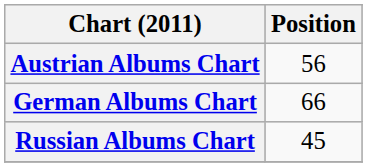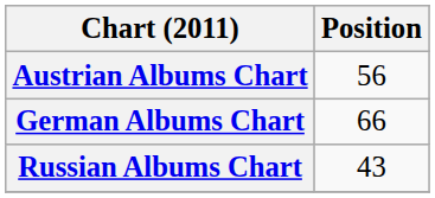 <table class="wikitable sortable plainrowheaders" style="text-align:center">
 <tr>
 <th scope="col ">Chart (2011)</th>
 <th scope="col ">Position</th>
 </tr>
 <tr>
 <th scope="row"><a href='#'>Austrian Albums Chart</a></th>
 <td>56</td>
 </tr>
 <tr>
 <th scope="row"><a href='#'>German Albums Chart</a></th>
 <td>66</td>
 </tr>
 <tr>
 <th scope="row"><a href='#'>Russian Albums Chart</a></th>
-<td>45</td>
+<td>43</td>
 </tr>
 <tr>
 </tr>
 </table>
